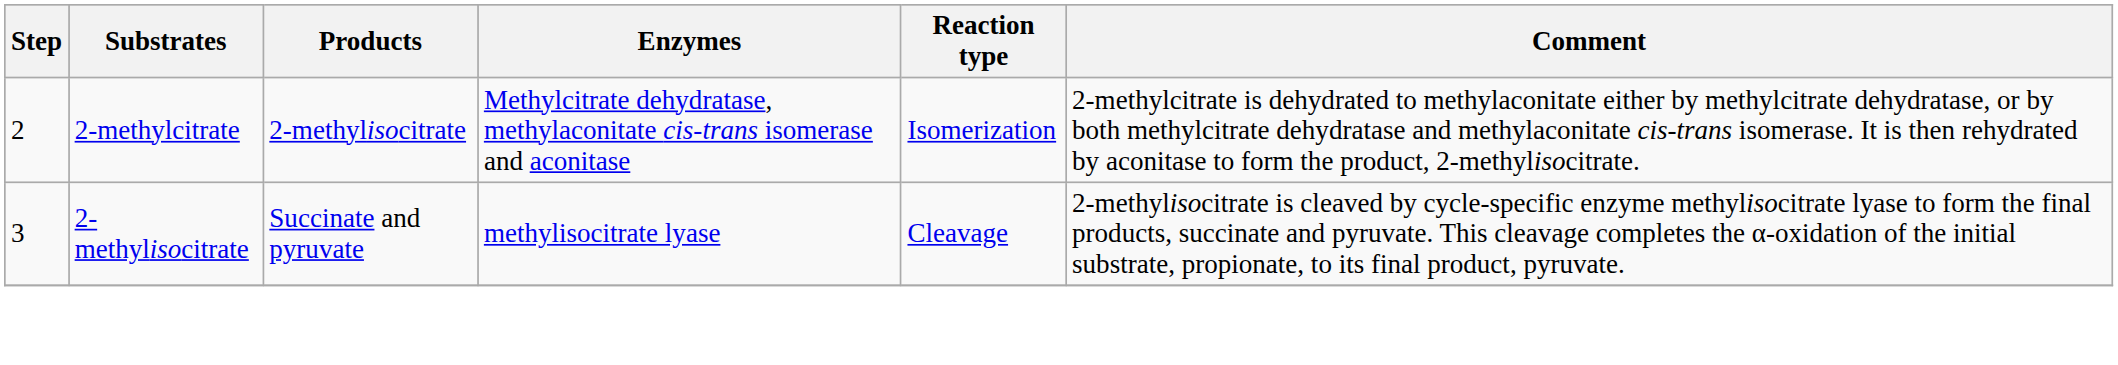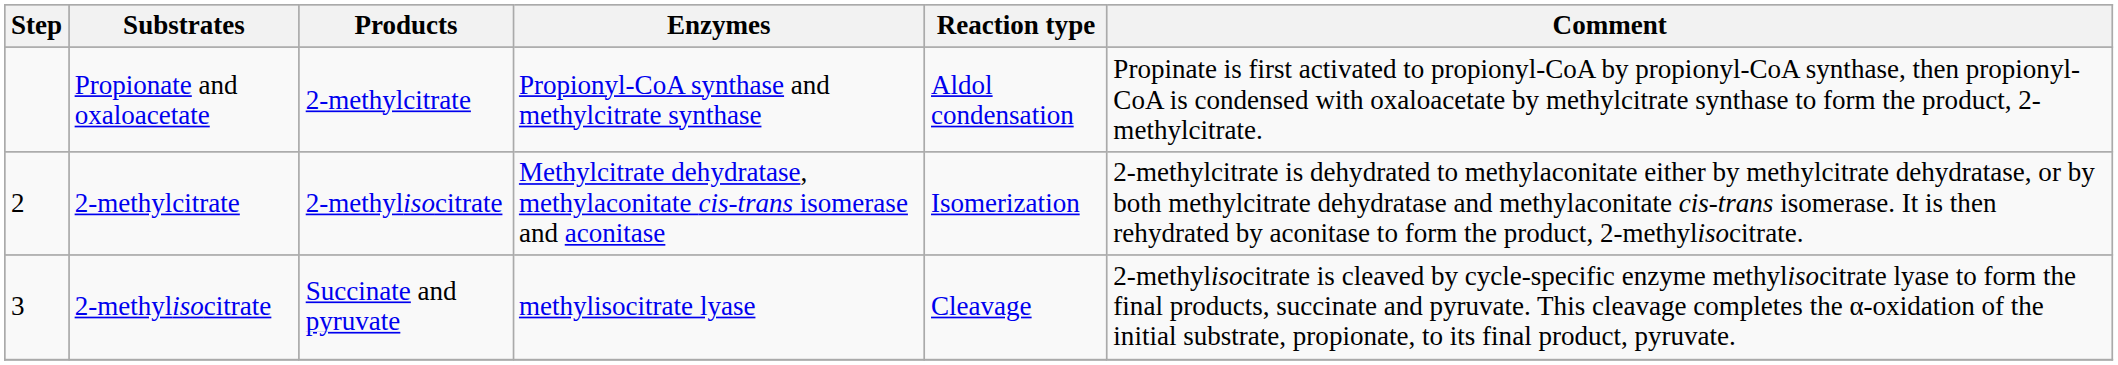 <table class="wikitable">
 <tr>
 <th>Step</th>
 <th>Substrates</th>
 <th>Products</th>
 <th>Enzymes</th>
 <th>Reaction type</th>
 <th>Comment</th>
+</tr>
+<tr>
+<td></td>
+<td><a href='#'>Propionate</a> and <a href='#'>oxaloacetate</a></td>
+<td><a href='#'>2-methylcitrate</a></td>
+<td><a href='#'>Propionyl-CoA synthase</a> and <a href='#'>methylcitrate synthase</a></td>
+<td><a href='#'>Aldol condensation</a></td>
+<td>Propinate is first activated to propionyl-CoA by propionyl-CoA synthase, then propionyl-CoA is condensed with oxaloacetate by methylcitrate synthase to form the product, 2-methylcitrate.</td>
 </tr>
 <tr>
 <td>2</td>
 <td><a href='#'>2-methylcitrate</a></td>
 <td><a href='#'>2-methyl<em>iso</em>citrate</a></td>
 <td><a href='#'>Methylcitrate dehydratase</a>, <a href='#'>methylaconitate <em>cis-trans</em> isomerase</a> and <a href='#'>aconitase</a></td>
 <td><a href='#'>Isomerization</a></td>
 <td>2-methylcitrate is dehydrated to methylaconitate either by methylcitrate dehydratase, or by both methylcitrate dehydratase and methylaconitate <em>cis-trans</em> isomerase. It is then rehydrated by aconitase to form the product, 2-methyl<em>iso</em>citrate.</td>
 </tr>
 <tr>
 <td>3</td>
 <td><a href='#'>2-methyl<em>iso</em>citrate</a></td>
 <td><a href='#'>Succinate</a> and <a href='#'>pyruvate</a></td>
 <td><a href='#'>methylisocitrate lyase</a></td>
 <td><a href='#'>Cleavage</a></td>
 <td>2-methyl<em>iso</em>citrate is cleaved by cycle-specific enzyme methyl<em>iso</em>citrate lyase to form the final products, succinate and pyruvate. This cleavage completes the α-oxidation of the initial substrate, propionate, to its final product, pyruvate.</td>
 </tr>
 <tr>
 </tr>
 </table>
